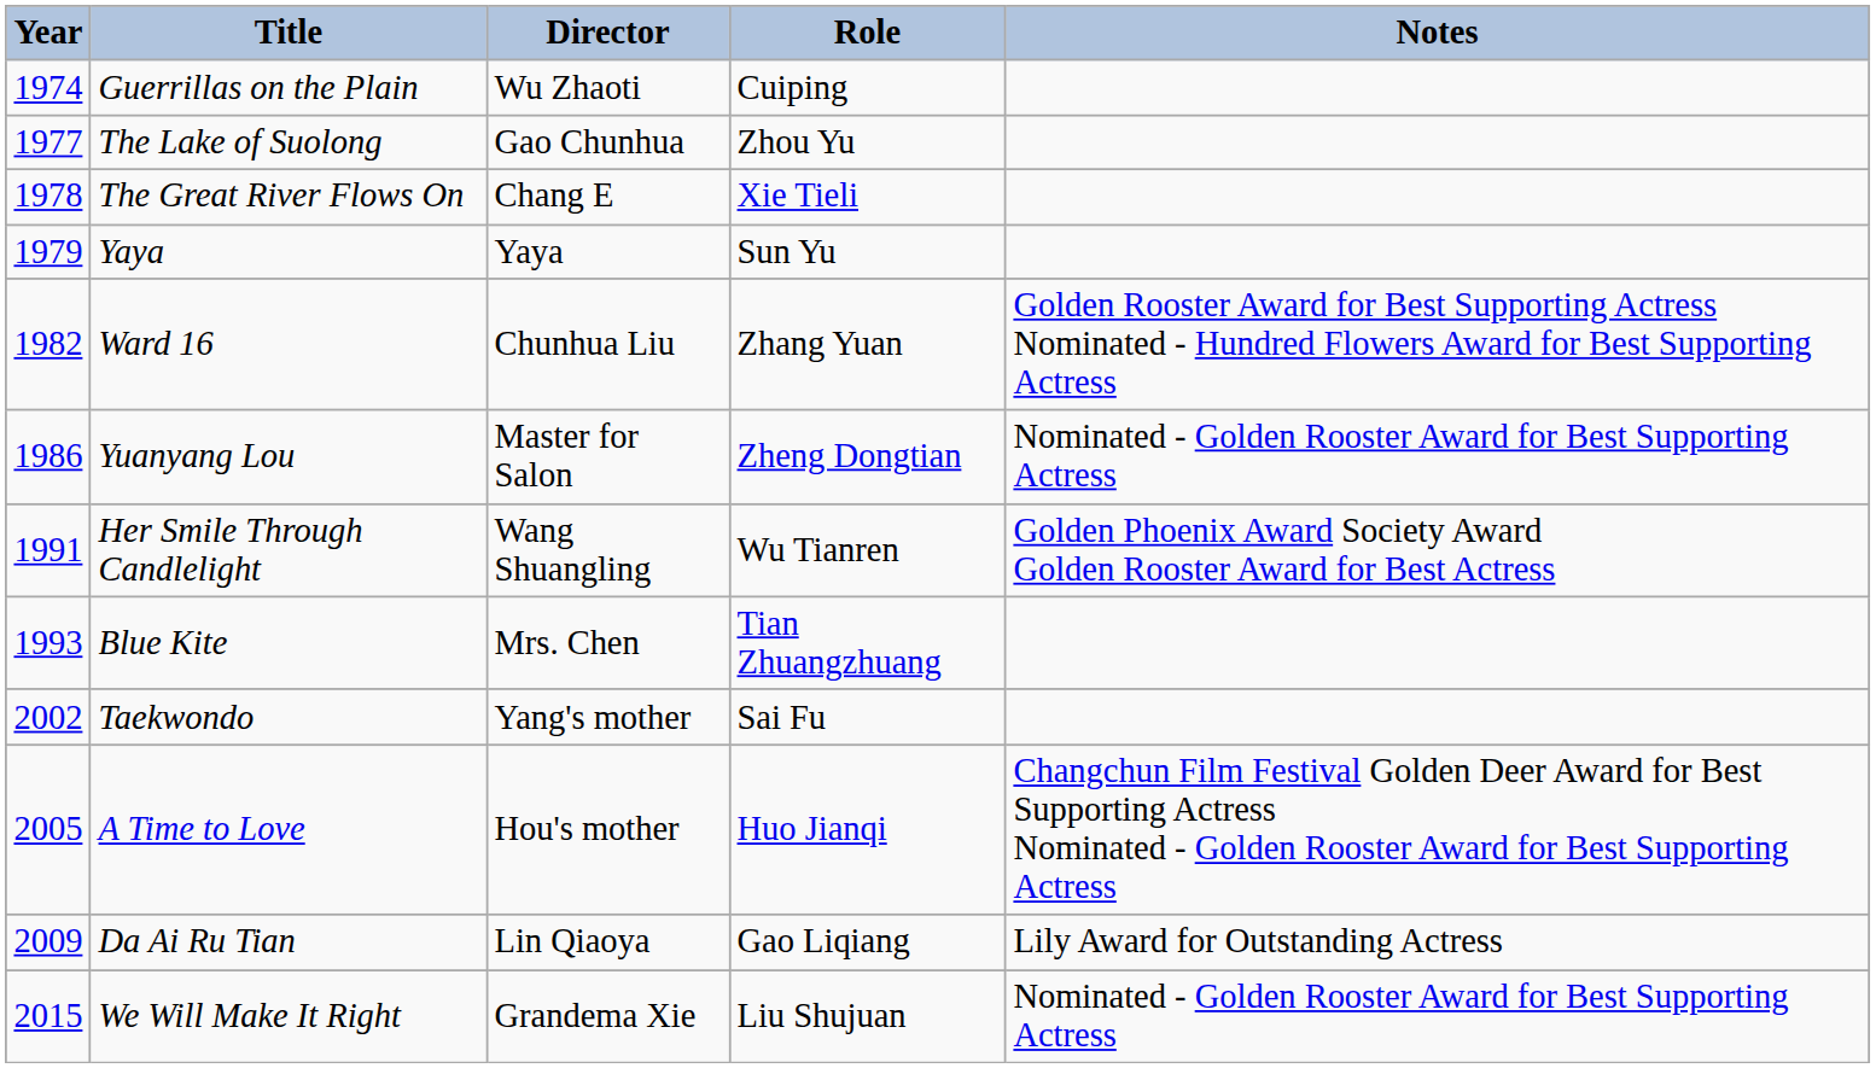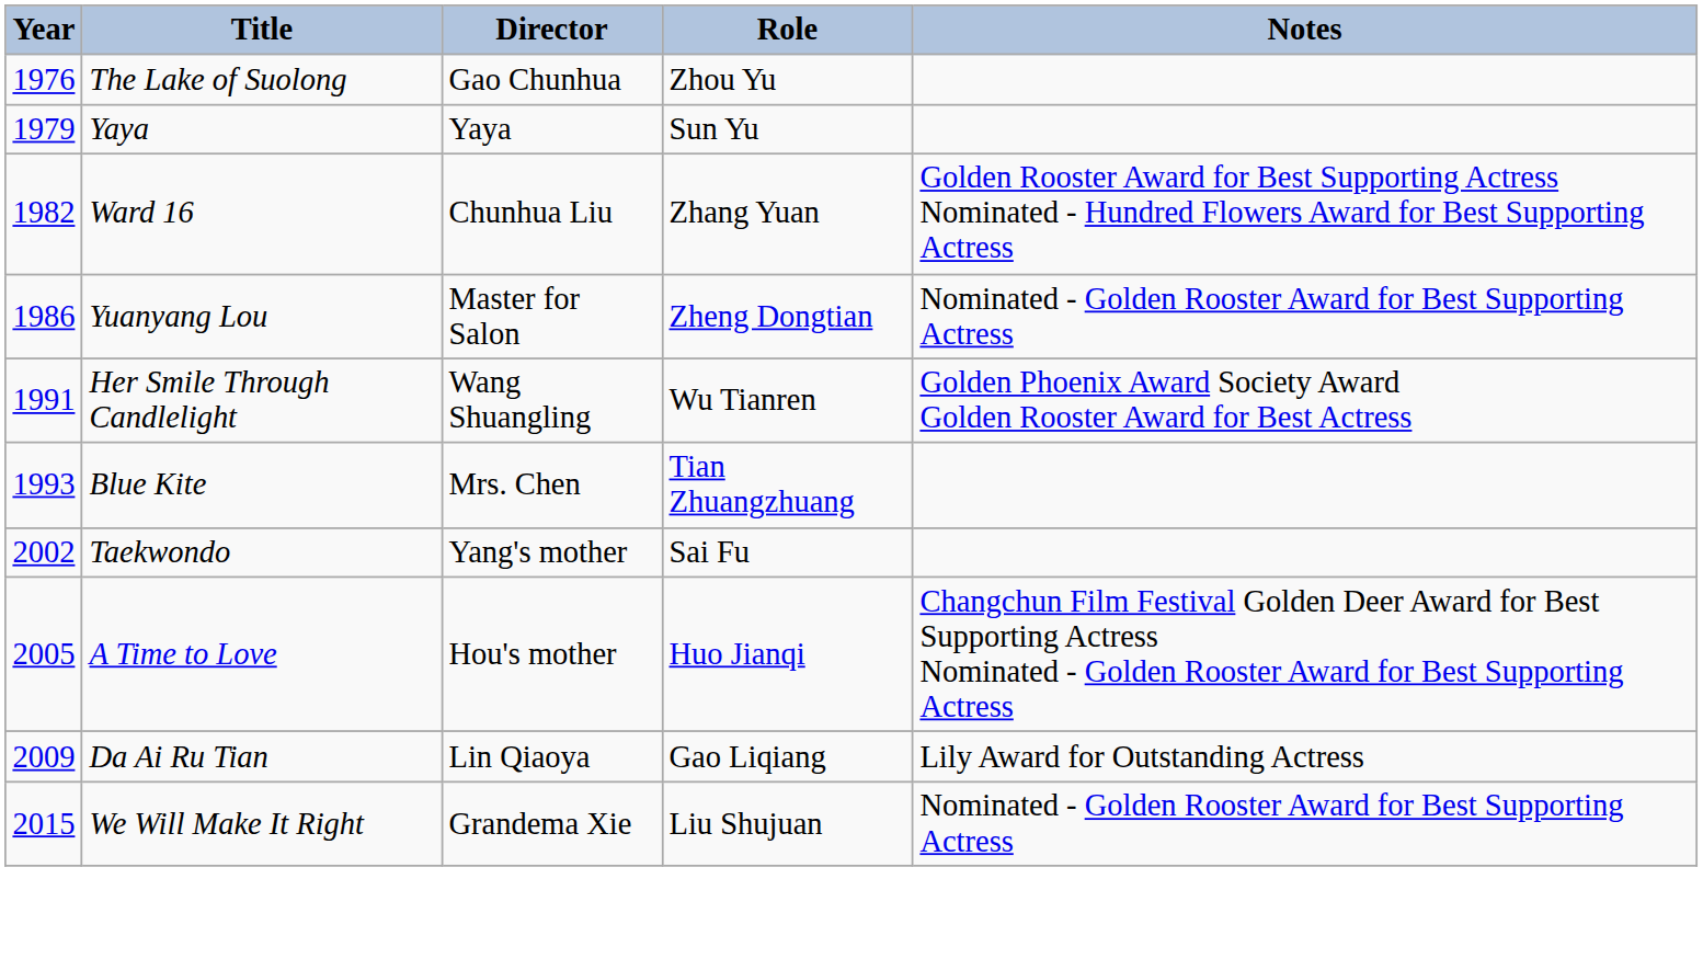 <table class="wikitable">
 <tr>
 <th style="background:#B0C4DE;">Year</th>
 <th style="background:#B0C4DE;">Title</th>
 <th style="background:#B0C4DE;">Director</th>
 <th style="background:#B0C4DE;">Role</th>
 <th style="background:#B0C4DE;">Notes</th>
 </tr>
 <tr>
-<td><a href='#'>1974</a></td>
-<td><em>Guerrillas on the Plain</em></td>
-<td>Wu Zhaoti</td>
-<td>Cuiping</td>
-<td></td>
-</tr>
-<tr>
-<td><a href='#'>1977</a></td>
+<td><a href='#'>1976</a></td>
 <td><em>The Lake of Suolong</em></td>
 <td>Gao Chunhua</td>
 <td>Zhou Yu</td>
-<td></td>
-</tr>
-<tr>
-<td><a href='#'>1978</a></td>
-<td><em>The Great River Flows On</em></td>
-<td>Chang E</td>
-<td><a href='#'>Xie Tieli</a></td>
 <td></td>
 </tr>
 <tr>
 <td><a href='#'>1979</a></td>
 <td><em>Yaya</em></td>
 <td>Yaya</td>
 <td>Sun Yu</td>
 <td></td>
 </tr>
 <tr>
 <td><a href='#'>1982</a></td>
 <td><em>Ward 16</em></td>
 <td>Chunhua Liu</td>
 <td>Zhang Yuan</td>
 <td><a href='#'>Golden Rooster Award for Best Supporting Actress</a><br>Nominated - <a href='#'>Hundred Flowers Award for Best Supporting Actress</a></td>
 </tr>
 <tr>
 <td><a href='#'>1986</a></td>
 <td><em>Yuanyang Lou</em></td>
 <td>Master for Salon</td>
 <td><a href='#'>Zheng Dongtian</a></td>
 <td>Nominated - <a href='#'>Golden Rooster Award for Best Supporting Actress</a></td>
 </tr>
 <tr>
 <td><a href='#'>1991</a></td>
 <td><em>Her Smile Through Candlelight</em></td>
 <td>Wang Shuangling</td>
 <td>Wu Tianren</td>
 <td><a href='#'>Golden Phoenix Award</a> Society Award<br><a href='#'>Golden Rooster Award for Best Actress</a></td>
 </tr>
 <tr>
 <td><a href='#'>1993</a></td>
 <td><em>Blue Kite</em></td>
 <td>Mrs. Chen</td>
 <td><a href='#'>Tian Zhuangzhuang</a></td>
 <td></td>
 </tr>
 <tr>
 <td><a href='#'>2002</a></td>
 <td><em>Taekwondo</em></td>
 <td>Yang's mother</td>
 <td>Sai Fu</td>
 <td></td>
 </tr>
 <tr>
 <td><a href='#'>2005</a></td>
 <td><em><a href='#'>A Time to Love</a></em></td>
 <td>Hou's mother</td>
 <td><a href='#'>Huo Jianqi</a></td>
 <td><a href='#'>Changchun Film Festival</a> Golden Deer Award for Best Supporting Actress<br>Nominated - <a href='#'>Golden Rooster Award for Best Supporting Actress</a></td>
 </tr>
 <tr>
 <td><a href='#'>2009</a></td>
 <td><em>Da Ai Ru Tian</em></td>
 <td>Lin Qiaoya</td>
 <td>Gao Liqiang</td>
 <td>Lily Award for Outstanding Actress</td>
 </tr>
 <tr>
 <td><a href='#'>2015</a></td>
 <td><em>We Will Make It Right</em></td>
 <td>Grandema Xie</td>
 <td>Liu Shujuan</td>
 <td>Nominated - <a href='#'>Golden Rooster Award for Best Supporting Actress</a></td>
 </tr>
 </table>
